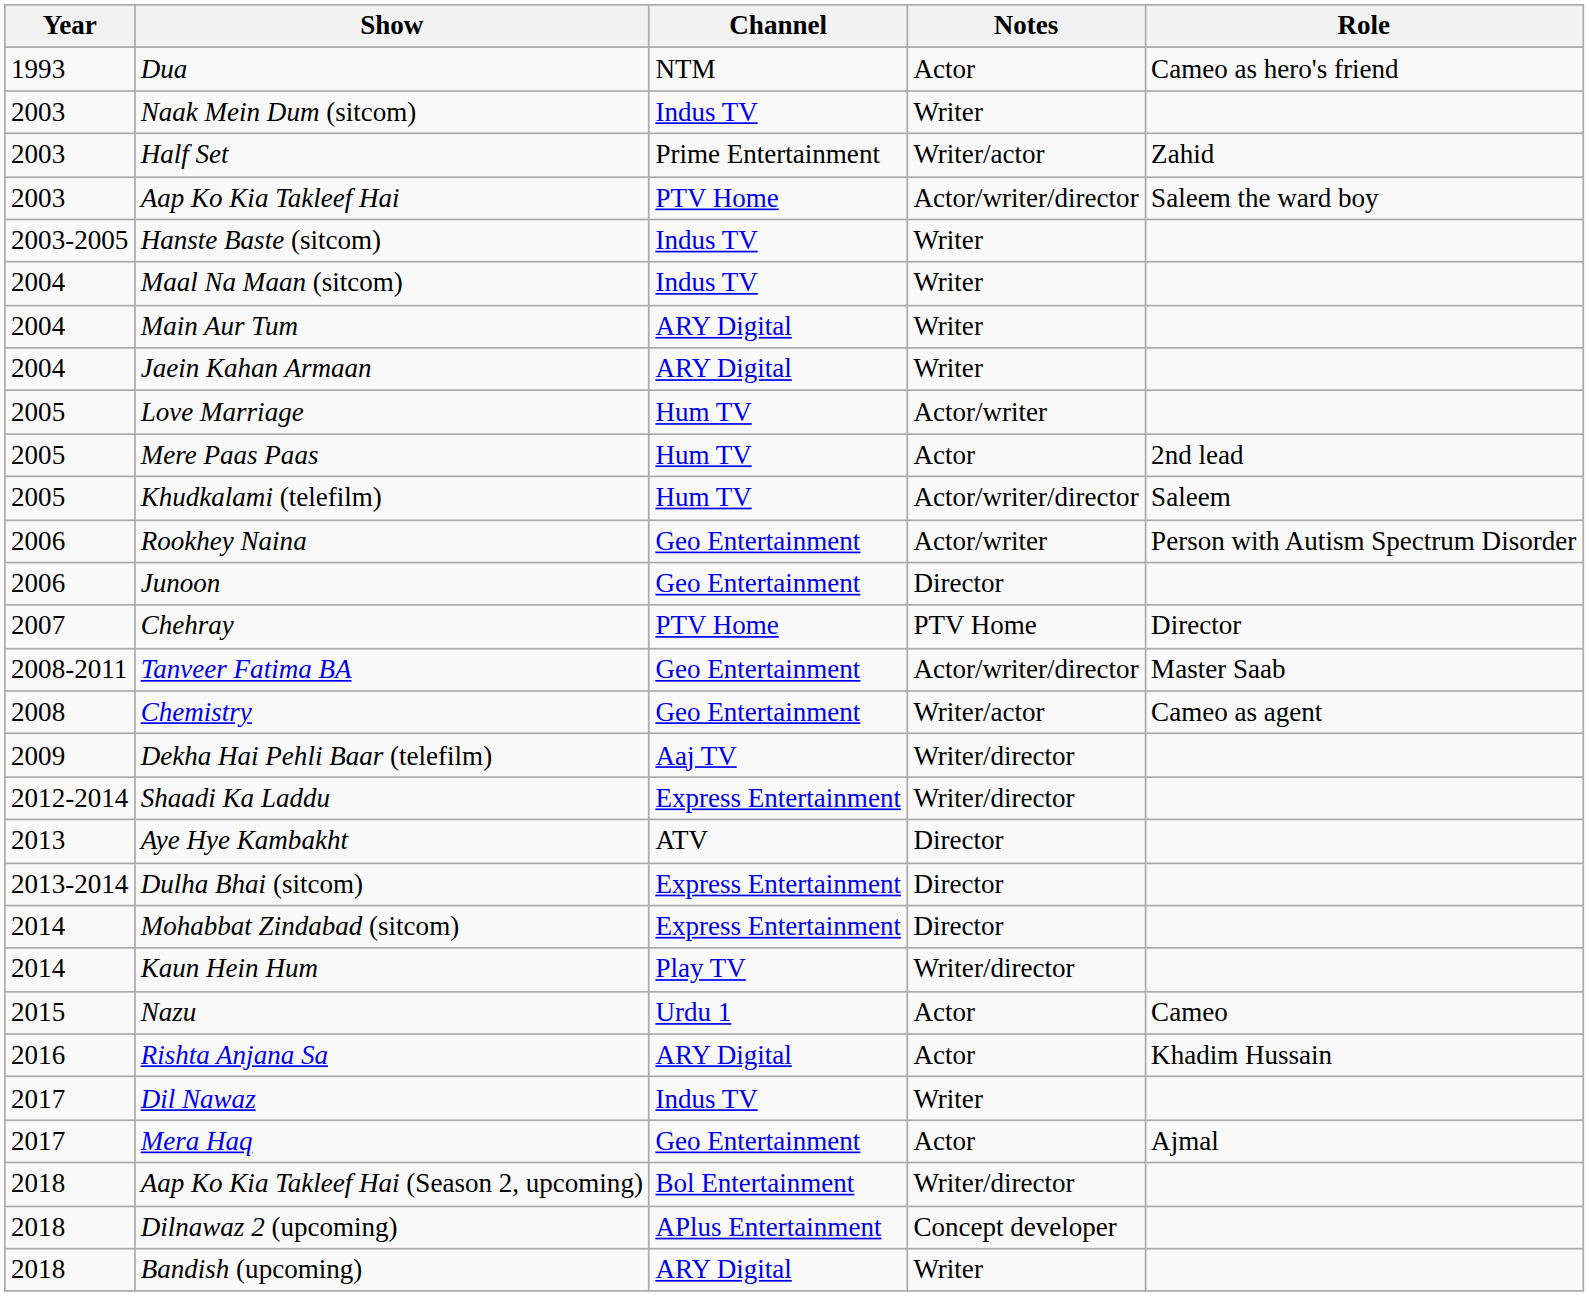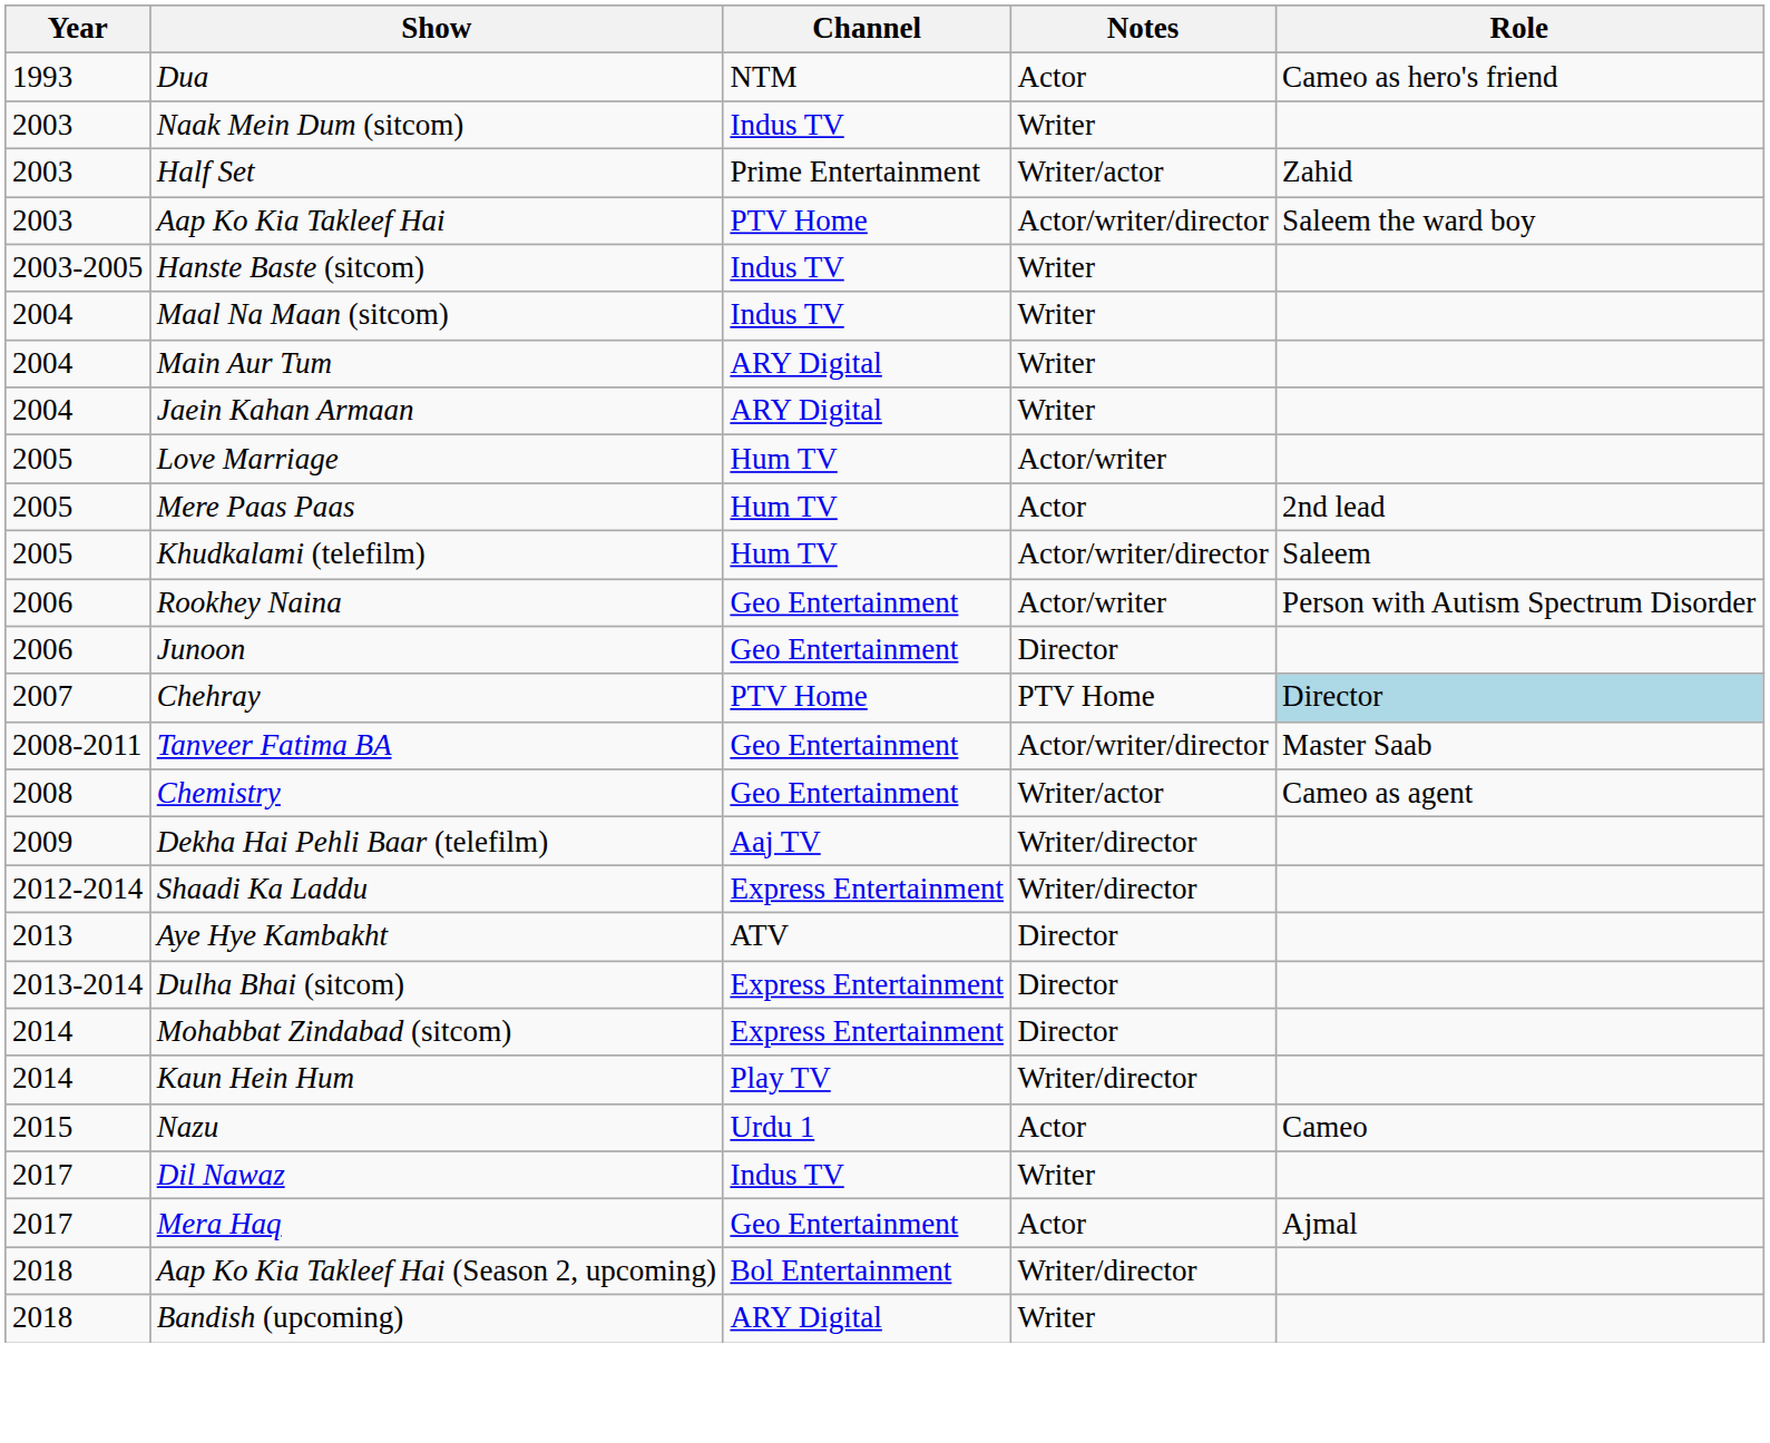 <table class="wikitable sortable">
 <tr>
 <th>Year</th>
 <th>Show</th>
 <th>Channel</th>
 <th>Notes</th>
 <th>Role</th>
 </tr>
 <tr>
 <td>1993</td>
 <td><em>Dua</em></td>
 <td>NTM</td>
 <td>Actor</td>
 <td>Cameo as hero's friend</td>
 </tr>
 <tr>
 <td>2003</td>
 <td><em>Naak Mein Dum</em> (sitcom)</td>
 <td><a href='#'>Indus TV</a></td>
 <td>Writer</td>
 <td></td>
 </tr>
 <tr>
 <td>2003</td>
 <td><em>Half Set</em></td>
 <td>Prime Entertainment</td>
 <td>Writer/actor</td>
 <td>Zahid</td>
 </tr>
 <tr>
 <td>2003</td>
 <td><em>Aap Ko Kia Takleef Hai</em></td>
 <td><a href='#'>PTV Home</a></td>
 <td>Actor/writer/director</td>
 <td>Saleem the ward boy</td>
 </tr>
 <tr>
 <td>2003-2005</td>
 <td><em>Hanste Baste</em> (sitcom)</td>
 <td><a href='#'>Indus TV</a></td>
 <td>Writer</td>
 <td></td>
 </tr>
 <tr>
 <td>2004</td>
 <td><em>Maal Na Maan</em> (sitcom)</td>
 <td><a href='#'>Indus TV</a></td>
 <td>Writer</td>
 <td></td>
 </tr>
 <tr>
 <td>2004</td>
 <td><em>Main Aur Tum</em></td>
 <td><a href='#'>ARY Digital</a></td>
 <td>Writer</td>
 <td></td>
 </tr>
 <tr>
 <td>2004</td>
 <td><em>Jaein Kahan Armaan</em></td>
 <td><a href='#'>ARY Digital</a></td>
 <td>Writer</td>
 <td></td>
 </tr>
 <tr>
 <td>2005</td>
 <td><em>Love Marriage</em></td>
 <td><a href='#'>Hum TV</a></td>
 <td>Actor/writer</td>
 <td></td>
 </tr>
 <tr>
 <td>2005</td>
 <td><em>Mere Paas Paas</em></td>
 <td><a href='#'>Hum TV</a></td>
 <td>Actor</td>
 <td>2nd lead</td>
 </tr>
 <tr>
 <td>2005</td>
 <td><em>Khudkalami</em> (telefilm)</td>
 <td><a href='#'>Hum TV</a></td>
 <td>Actor/writer/director</td>
 <td>Saleem</td>
 </tr>
 <tr>
 <td>2006</td>
 <td><em>Rookhey Naina</em></td>
 <td><a href='#'>Geo Entertainment</a></td>
 <td>Actor/writer</td>
 <td>Person with Autism Spectrum Disorder</td>
 </tr>
 <tr>
 <td>2006</td>
 <td><em>Junoon</em></td>
 <td><a href='#'>Geo Entertainment</a></td>
 <td>Director</td>
 <td></td>
 </tr>
 <tr>
 <td>2007</td>
 <td><em>Chehray</em></td>
 <td><a href='#'>PTV Home</a></td>
 <td>PTV Home</td>
-<td>Director</td>
+<td style="background: lightblue;">Director</td>
 </tr>
 <tr>
 <td>2008-2011</td>
 <td><em><a href='#'>Tanveer Fatima BA</a></em></td>
 <td><a href='#'>Geo Entertainment</a></td>
 <td>Actor/writer/director</td>
 <td>Master Saab</td>
 </tr>
 <tr>
 <td>2008</td>
 <td><em><a href='#'>Chemistry</a></em></td>
 <td><a href='#'>Geo Entertainment</a></td>
 <td>Writer/actor</td>
 <td>Cameo as agent</td>
 </tr>
 <tr>
 <td>2009</td>
 <td><em>Dekha Hai Pehli Baar</em> (telefilm)</td>
 <td><a href='#'>Aaj TV</a></td>
 <td>Writer/director</td>
 <td></td>
 </tr>
 <tr>
 <td>2012-2014</td>
 <td><em>Shaadi Ka Laddu</em></td>
 <td><a href='#'>Express Entertainment</a></td>
 <td>Writer/director</td>
 <td></td>
 </tr>
 <tr>
 <td>2013</td>
 <td><em>Aye Hye Kambakht</em></td>
 <td>ATV</td>
 <td>Director</td>
 <td></td>
 </tr>
 <tr>
 <td>2013-2014</td>
 <td><em>Dulha Bhai</em> (sitcom)</td>
 <td><a href='#'>Express Entertainment</a></td>
 <td>Director</td>
 <td></td>
 </tr>
 <tr>
 <td>2014</td>
 <td><em>Mohabbat Zindabad</em> (sitcom)</td>
 <td><a href='#'>Express Entertainment</a></td>
 <td>Director</td>
 <td></td>
 </tr>
 <tr>
 <td>2014</td>
 <td><em>Kaun Hein Hum</em></td>
 <td><a href='#'>Play TV</a></td>
 <td>Writer/director</td>
 <td></td>
 </tr>
 <tr>
 <td>2015</td>
 <td><em>Nazu</em></td>
 <td><a href='#'>Urdu 1</a></td>
 <td>Actor</td>
 <td>Cameo</td>
 </tr>
 <tr>
-<td>2016</td>
-<td><em><a href='#'>Rishta Anjana Sa</a></em></td>
-<td><a href='#'>ARY Digital</a></td>
-<td>Actor</td>
-<td>Khadim Hussain</td>
-</tr>
-<tr>
 <td>2017</td>
 <td><em><a href='#'>Dil Nawaz</a></em></td>
 <td><a href='#'>Indus TV</a></td>
 <td>Writer</td>
 <td></td>
 </tr>
 <tr>
 <td>2017</td>
 <td><em><a href='#'>Mera Haq</a></em></td>
 <td><a href='#'>Geo Entertainment</a></td>
 <td>Actor</td>
 <td>Ajmal</td>
 </tr>
 <tr>
 <td>2018</td>
 <td><em>Aap Ko Kia Takleef Hai</em> (Season 2, upcoming)</td>
 <td><a href='#'>Bol Entertainment</a></td>
 <td>Writer/director</td>
 <td></td>
 </tr>
 <tr>
 <td>2018</td>
-<td><em>Dilnawaz 2</em> (upcoming)</td>
-<td><a href='#'>APlus Entertainment</a></td>
-<td>Concept developer</td>
-<td></td>
-</tr>
-<tr>
-<td>2018</td>
 <td><em>Bandish</em> (upcoming)</td>
 <td><a href='#'>ARY Digital</a></td>
 <td>Writer</td>
 <td></td>
 </tr>
 </table>
